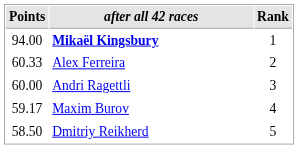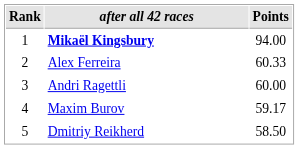 <table cellspacing="1" cellpadding="3" style="border:1px solid #aaa; font-size:86%;">
 <tr style="background:#e4e4e4;">
+<th style="border-bottom:1px solid #aaa; width:10px;">Rank</th>
+<th style="border-bottom:1px solid #aaa; width:200px;"><em>after all 42 races</em></th>
 <th style="border-bottom:1px solid #aaa; width:20px;">Points</th>
-<th style="border-bottom:1px solid #aaa; width:200px;"><em>after all 42 races</em></th>
-<th style="border-bottom:1px solid #aaa; width:10px;">Rank</th>
 </tr>
 <tr>
+<td align=center>1</td>
+<td><strong> <a href='#'>Mikaël Kingsbury</a></strong></td>
 <td align=center>94.00</td>
-<td><strong> <a href='#'>Mikaël Kingsbury</a></strong></td>
-<td align=center>1</td>
 </tr>
 <tr>
+<td align=center>2</td>
+<td> <a href='#'>Alex Ferreira</a></td>
 <td align=center>60.33</td>
-<td> <a href='#'>Alex Ferreira</a></td>
-<td align=center>2</td>
 </tr>
 <tr>
+<td align=center>3</td>
+<td> <a href='#'>Andri Ragettli</a></td>
 <td align=center>60.00</td>
-<td> <a href='#'>Andri Ragettli</a></td>
-<td align=center>3</td>
 </tr>
 <tr>
+<td align=center>4</td>
+<td> <a href='#'>Maxim Burov</a></td>
 <td align=center>59.17</td>
-<td> <a href='#'>Maxim Burov</a></td>
-<td align=center>4</td>
 </tr>
 <tr>
+<td align=center>5</td>
+<td> <a href='#'>Dmitriy Reikherd</a></td>
 <td align=center>58.50</td>
-<td> <a href='#'>Dmitriy Reikherd</a></td>
-<td align=center>5</td>
 </tr>
 </table>
